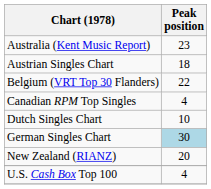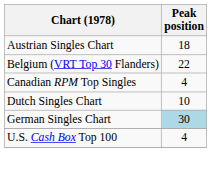 <table class="wikitable sortable">
 <tr>
 <th align="left">Chart (1978)</th>
 <th style="text-align:center;">Peak<br>position</th>
-</tr>
-<tr>
-<td>Australia (<a href='#'>Kent Music Report</a>)</td>
-<td style="text-align:center;">23</td>
 </tr>
 <tr>
 <td>Austrian Singles Chart</td>
 <td style="text-align:center;">18</td>
 </tr>
 <tr>
 <td align="left">Belgium (<a href='#'>VRT Top 30</a> Flanders)</td>
 <td style="text-align:center;">22</td>
 </tr>
 <tr>
 <td>Canadian <em>RPM</em> Top Singles</td>
 <td style="text-align:center;">4</td>
 </tr>
 <tr>
 <td>Dutch Singles Chart</td>
 <td style="text-align:center;">10</td>
 </tr>
 <tr>
 <td>German Singles Chart</td>
 <td style="background: lightblue; text-align:center;">30</td>
 </tr>
 <tr>
-<td>New Zealand (<a href='#'>RIANZ</a>)</td>
-<td style="text-align:center;">20</td>
-</tr>
-<tr>
 </tr>
 <tr>
 </tr>
 <tr>
 <td>U.S. <a href='#'><em>Cash Box</em></a> Top 100</td>
 <td align="center">4</td>
 </tr>
 <tr>
 </tr>
 </table>
